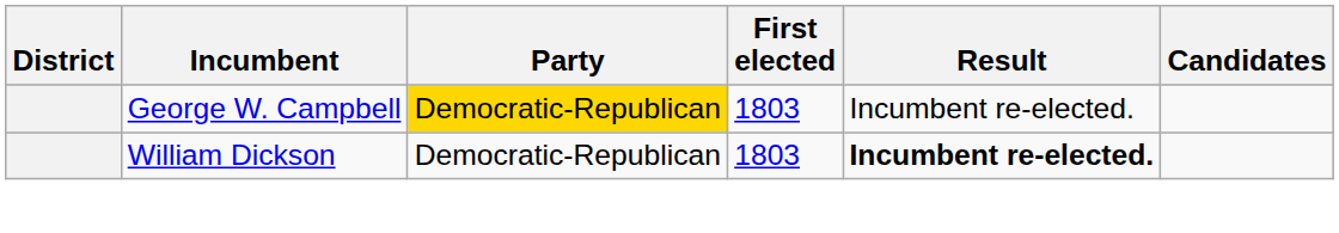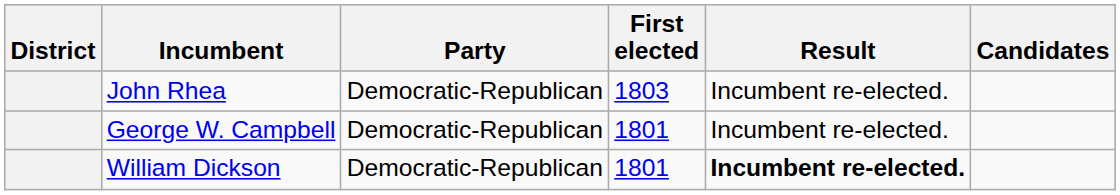 <table class=wikitable>
 <tr valign=bottom>
 <th>District</th>
 <th>Incumbent</th>
 <th>Party</th>
 <th>First<br>elected</th>
 <th>Result</th>
 <th>Candidates</th>
 </tr>
 <tr>
 <th><br></th>
+<td><a href='#'>John Rhea</a><br></td>
+<td>Democratic-Republican</td>
+<td><a href='#'>1803</a></td>
+<td>Incumbent re-elected.</td>
+<td nowrap></td>
+</tr>
+<tr>
+<th><br></th>
 <td><a href='#'>George W. Campbell</a><br></td>
-<td style="background: gold;">Democratic-Republican</td>
-<td><a href='#'>1803</a></td>
+<td>Democratic-Republican</td>
+<td><a href='#'>1801</a></td>
 <td>Incumbent re-elected.</td>
 <td nowrap></td>
 </tr>
 <tr>
 <th><br></th>
 <td><a href='#'>William Dickson</a><br></td>
 <td>Democratic-Republican</td>
-<td><a href='#'>1803</a></td>
+<td><a href='#'>1801</a></td>
 <td><strong>Incumbent re-elected.</strong></td>
 <td nowrap></td>
 </tr>
 </table>
